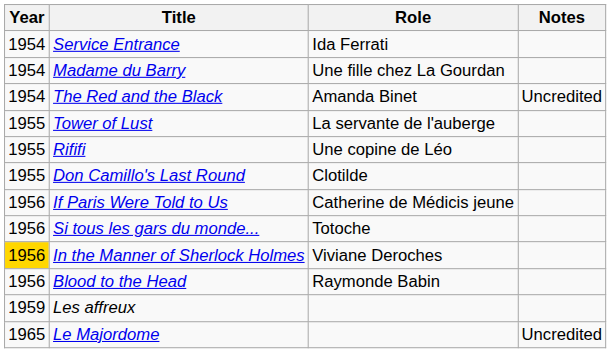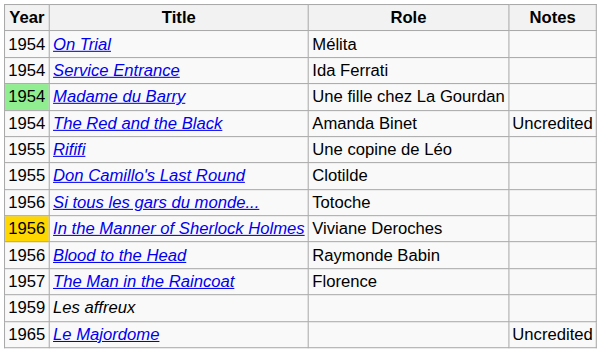 <table class="wikitable">
 <tr>
 <th>Year</th>
 <th>Title</th>
 <th>Role</th>
 <th>Notes</th>
 </tr>
 <tr>
 <td>1954</td>
+<td><em><a href='#'>On Trial</a></em></td>
+<td>Mélita</td>
+<td></td>
+</tr>
+<tr>
+<td>1954</td>
 <td><em><a href='#'>Service Entrance</a></em></td>
 <td>Ida Ferrati</td>
 <td></td>
 </tr>
 <tr>
-<td>1954</td>
+<td style="background: lightgreen;">1954</td>
 <td><em><a href='#'>Madame du Barry</a></em></td>
 <td>Une fille chez La Gourdan</td>
 <td></td>
 </tr>
 <tr>
 <td>1954</td>
 <td><em><a href='#'>The Red and the Black</a></em></td>
 <td>Amanda Binet</td>
 <td>Uncredited</td>
 </tr>
 <tr>
 <td>1955</td>
-<td><em><a href='#'>Tower of Lust</a></em></td>
-<td>La servante de l'auberge</td>
-<td></td>
-</tr>
-<tr>
-<td>1955</td>
 <td><em><a href='#'>Rififi</a></em></td>
 <td>Une copine de Léo</td>
 <td></td>
 </tr>
 <tr>
 <td>1955</td>
 <td><em><a href='#'>Don Camillo's Last Round</a></em></td>
 <td>Clotilde</td>
-<td></td>
-</tr>
-<tr>
-<td>1956</td>
-<td><em><a href='#'>If Paris Were Told to Us</a></em></td>
-<td>Catherine de Médicis jeune</td>
 <td></td>
 </tr>
 <tr>
 <td>1956</td>
 <td><em><a href='#'>Si tous les gars du monde...</a></em></td>
 <td>Totoche</td>
 <td></td>
 </tr>
 <tr>
 <td style="background: gold;">1956</td>
 <td><em><a href='#'>In the Manner of Sherlock Holmes</a></em></td>
 <td>Viviane Deroches</td>
 <td></td>
 </tr>
 <tr>
 <td>1956</td>
 <td><em><a href='#'>Blood to the Head</a></em></td>
 <td>Raymonde Babin</td>
 <td></td>
 </tr>
 <tr>
+<td>1957</td>
+<td><em><a href='#'>The Man in the Raincoat</a></em></td>
+<td>Florence</td>
+<td></td>
+</tr>
+<tr>
 <td>1959</td>
 <td><em>Les affreux</em></td>
 <td></td>
 <td></td>
 </tr>
 <tr>
 <td>1965</td>
 <td><em><a href='#'>Le Majordome</a></em></td>
 <td></td>
 <td>Uncredited</td>
 </tr>
 </table>
